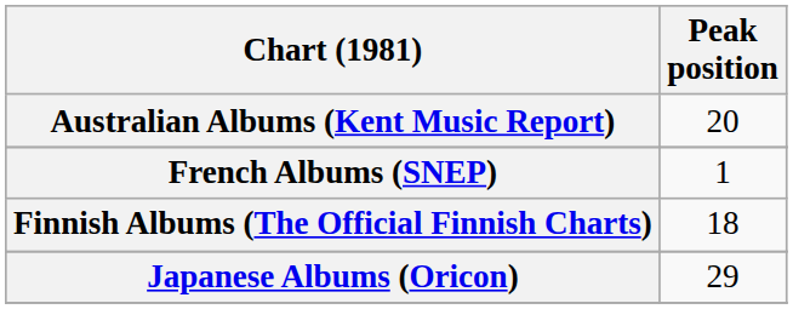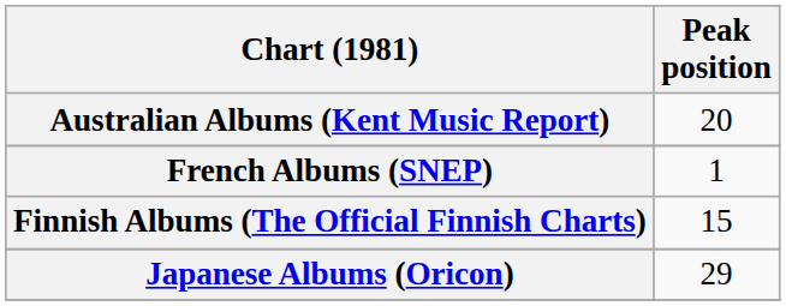 <table class="wikitable sortable plainrowheaders">
 <tr>
 <th>Chart (1981)</th>
 <th>Peak<br>position</th>
 </tr>
 <tr>
 <th scope="row">Australian Albums (<a href='#'>Kent Music Report</a>)</th>
 <td align="center">20</td>
 </tr>
 <tr>
 </tr>
 <tr>
 <th scope="row">French Albums (<a href='#'>SNEP</a>)</th>
 <td align="center">1</td>
 </tr>
 <tr>
 <th scope="row">Finnish Albums (<a href='#'>The Official Finnish Charts</a>)</th>
-<td align="center">18</td>
+<td align="center">15</td>
 </tr>
 <tr>
 </tr>
 <tr>
 <th scope="row"><a href='#'>Japanese Albums</a> (<a href='#'>Oricon</a>)</th>
 <td align="center">29</td>
 </tr>
 <tr>
 </tr>
 <tr>
 </tr>
 <tr>
 </tr>
 <tr>
 </tr>
 <tr>
 </tr>
 </table>
